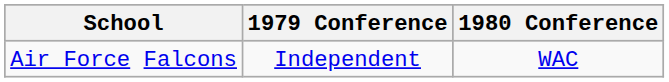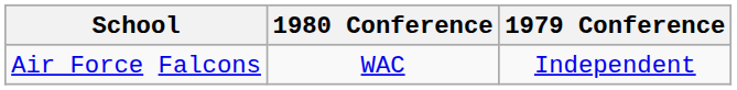 <table class="wikitable sortable">
 <tr>
 <th>School</th>
+<th>1980 Conference</th>
 <th>1979 Conference</th>
-<th>1980 Conference</th>
 </tr>
 <tr style="text-align:center;">
 <td><a href='#'>Air Force</a> <a href='#'>Falcons</a></td>
+<td><a href='#'>WAC</a></td>
 <td><a href='#'>Independent</a></td>
-<td><a href='#'>WAC</a></td>
 </tr>
 </table>
